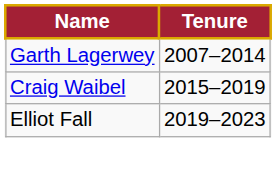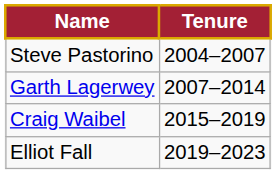 <table class="wikitable sortable">
 <tr>
 <th style="background:#A32035; color:#FFF; border:2px solid #DAA900;" scope="col">Name</th>
 <th style="background:#A32035; color:#FFF; border:2px solid #DAA900;" scope="col">Tenure</th>
+</tr>
+<tr>
+<td>Steve Pastorino</td>
+<td align=left>2004–2007</td>
 </tr>
 <tr>
 <td><a href='#'>Garth Lagerwey</a></td>
 <td align=left>2007–2014</td>
 </tr>
 <tr>
 <td><a href='#'>Craig Waibel</a></td>
 <td align=left>2015–2019</td>
 </tr>
 <tr>
 <td>Elliot Fall</td>
 <td align=left>2019–2023</td>
 </tr>
 </table>
